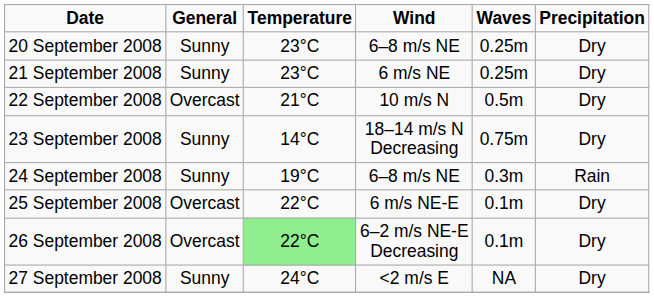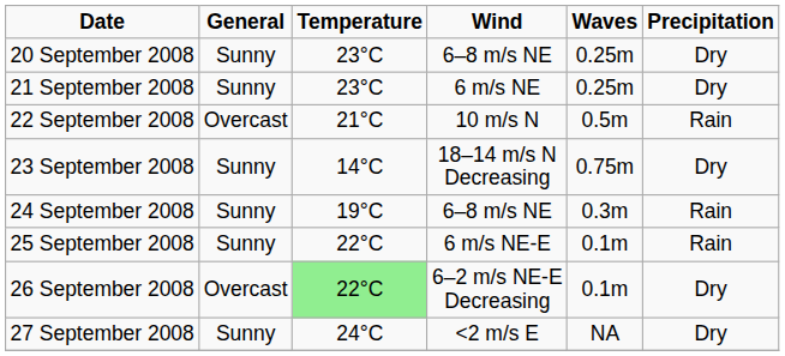 <table class="wikitable" style="text-align:center;">
 <tr>
 <td><strong>Date</strong></td>
 <td><strong>General</strong></td>
 <td><strong>Temperature</strong></td>
 <td><strong>Wind</strong></td>
 <td><strong>Waves</strong></td>
 <td><strong>Precipitation</strong></td>
 </tr>
 <tr>
 <td>20 September 2008</td>
 <td>Sunny</td>
 <td>23°C</td>
 <td>6–8 m/s NE</td>
 <td>0.25m</td>
 <td>Dry</td>
 </tr>
 <tr>
 <td>21 September 2008</td>
 <td>Sunny</td>
 <td>23°C</td>
 <td>6 m/s NE</td>
 <td>0.25m</td>
 <td>Dry</td>
 </tr>
 <tr>
 <td>22 September 2008</td>
 <td>Overcast</td>
 <td>21°C</td>
 <td>10 m/s N</td>
 <td>0.5m</td>
-<td>Dry</td>
+<td>Rain</td>
 </tr>
 <tr>
 <td>23 September 2008</td>
 <td>Sunny</td>
 <td>14°C</td>
 <td>18–14 m/s N<br>Decreasing</td>
 <td>0.75m</td>
 <td>Dry</td>
 </tr>
 <tr>
 <td>24 September 2008</td>
 <td>Sunny</td>
 <td>19°C</td>
 <td>6–8 m/s NE</td>
 <td>0.3m</td>
 <td>Rain</td>
 </tr>
 <tr>
 <td>25 September 2008</td>
-<td>Overcast</td>
+<td>Sunny</td>
 <td>22°C</td>
 <td>6 m/s NE-E</td>
 <td>0.1m</td>
-<td>Dry</td>
+<td>Rain</td>
 </tr>
 <tr>
 <td>26 September 2008</td>
 <td>Overcast</td>
 <td style="background: lightgreen;">22°C</td>
 <td>6–2 m/s NE-E<br>Decreasing</td>
 <td>0.1m</td>
 <td>Dry</td>
 </tr>
 <tr>
 <td>27 September 2008</td>
 <td>Sunny</td>
 <td>24°C</td>
 <td><2 m/s E</td>
 <td>NA</td>
 <td>Dry</td>
 </tr>
 <tr>
 </tr>
 </table>
